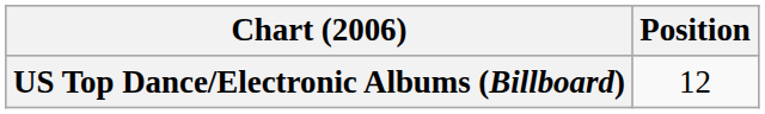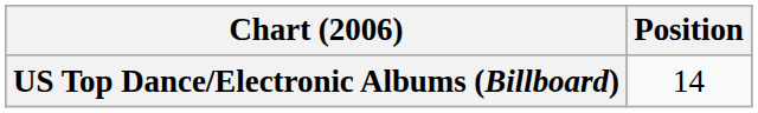 <table class="wikitable plainrowheaders" style="text-align:center">
 <tr>
 <th scope="col">Chart (2006)</th>
 <th scope="col">Position</th>
 </tr>
 <tr>
 <th scope="row">US Top Dance/Electronic Albums (<em>Billboard</em>)</th>
-<td>12</td>
+<td>14</td>
 </tr>
 </table>
